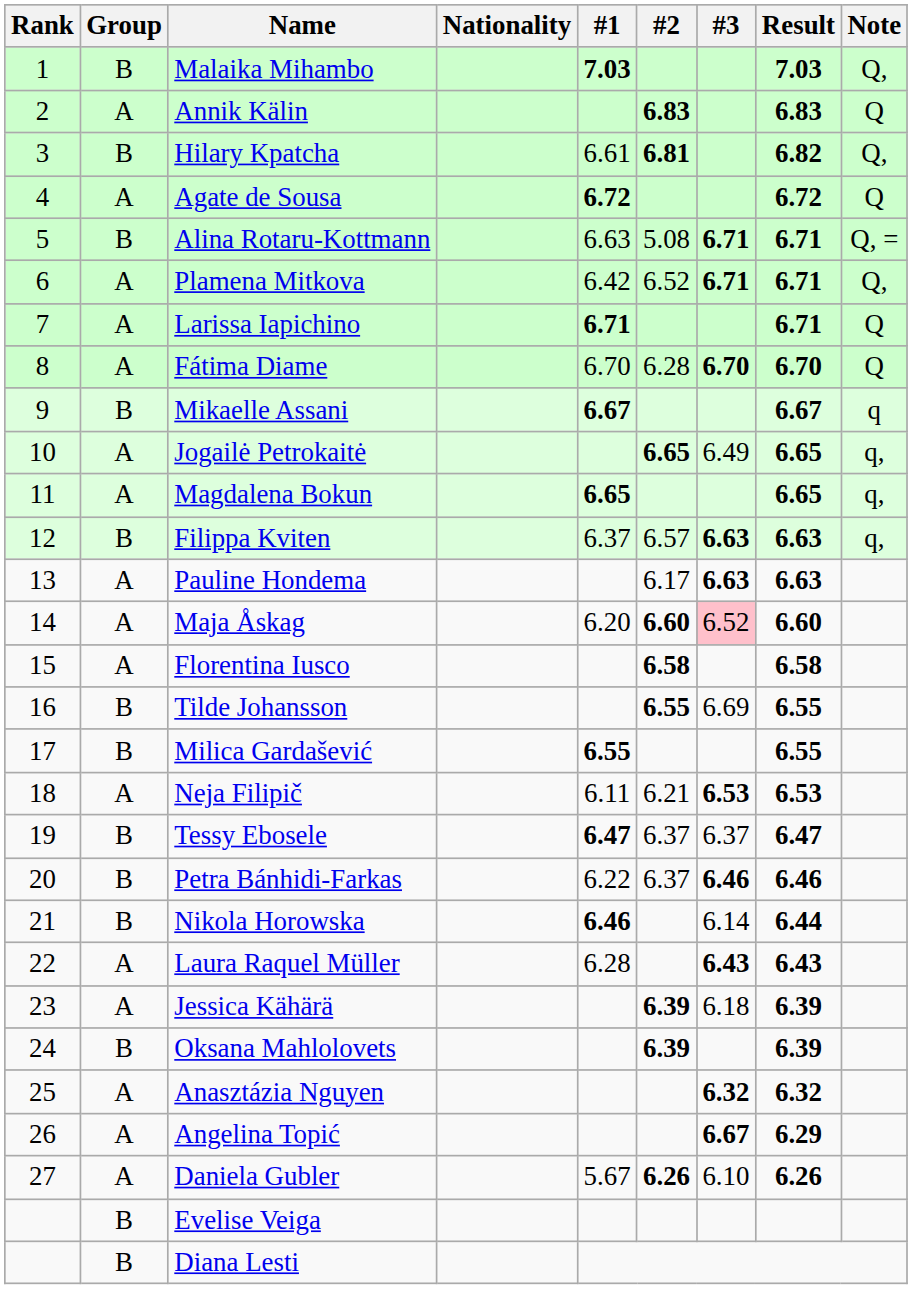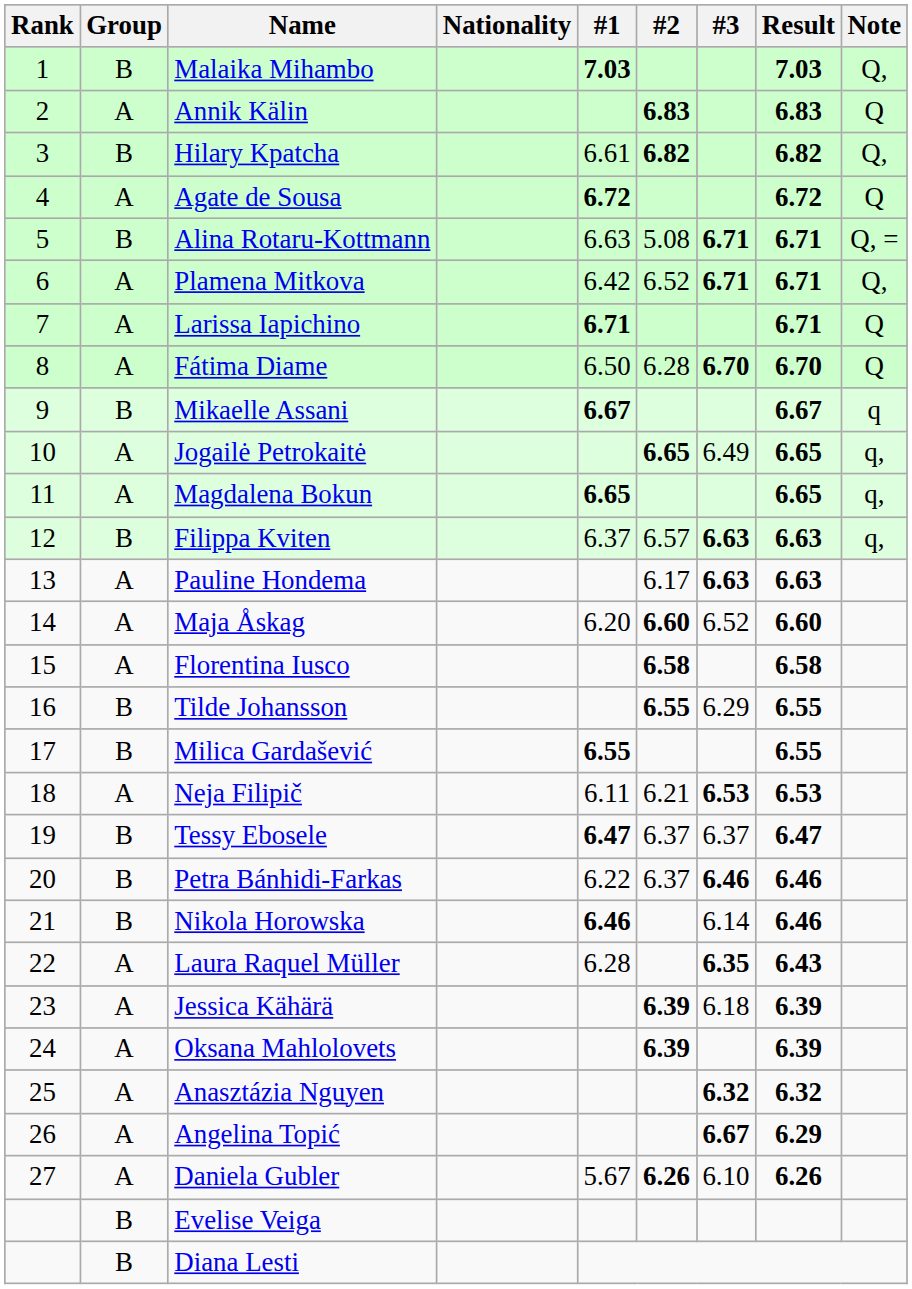 <table class="wikitable sortable" style="text-align:center">
 <tr>
 <th>Rank</th>
 <th>Group</th>
 <th>Name</th>
 <th>Nationality</th>
 <th>#1</th>
 <th>#2</th>
 <th>#3</th>
 <th>Result</th>
 <th>Note</th>
 </tr>
 <tr bgcolor=ccffcc>
 <td>1</td>
 <td>B</td>
 <td align=left><a href='#'>Malaika Mihambo</a></td>
 <td align=left></td>
 <td><strong>7.03</strong></td>
 <td></td>
 <td></td>
 <td><strong>7.03</strong></td>
 <td>Q, </td>
 </tr>
 <tr bgcolor=ccffcc>
 <td>2</td>
 <td>A</td>
 <td align=left><a href='#'>Annik Kälin</a></td>
 <td align=left></td>
 <td></td>
 <td><strong>6.83</strong></td>
 <td></td>
 <td><strong>6.83</strong></td>
 <td>Q</td>
 </tr>
 <tr bgcolor=ccffcc>
 <td>3</td>
 <td>B</td>
 <td align=left><a href='#'>Hilary Kpatcha</a></td>
 <td align=left></td>
 <td>6.61</td>
-<td><strong>6.81</strong></td>
+<td><strong>6.82</strong></td>
 <td></td>
 <td><strong>6.82</strong></td>
 <td>Q, </td>
 </tr>
 <tr bgcolor=ccffcc>
 <td>4</td>
 <td>A</td>
 <td align=left><a href='#'>Agate de Sousa</a></td>
 <td align=left></td>
 <td><strong>6.72</strong></td>
 <td></td>
 <td></td>
 <td><strong>6.72</strong></td>
 <td>Q</td>
 </tr>
 <tr bgcolor=ccffcc>
 <td>5</td>
 <td>B</td>
 <td align=left><a href='#'>Alina Rotaru-Kottmann</a></td>
 <td align=left></td>
 <td>6.63</td>
 <td>5.08</td>
 <td><strong>6.71</strong></td>
 <td><strong>6.71</strong></td>
 <td>Q, =</td>
 </tr>
 <tr bgcolor=ccffcc>
 <td>6</td>
 <td>A</td>
 <td align=left><a href='#'>Plamena Mitkova</a></td>
 <td align=left></td>
 <td>6.42</td>
 <td>6.52</td>
 <td><strong>6.71</strong></td>
 <td><strong>6.71</strong></td>
 <td>Q, </td>
 </tr>
 <tr bgcolor=ccffcc>
 <td>7</td>
 <td>A</td>
 <td align=left><a href='#'>Larissa Iapichino</a></td>
 <td align=left></td>
 <td><strong>6.71</strong></td>
 <td></td>
 <td></td>
 <td><strong>6.71</strong></td>
 <td>Q</td>
 </tr>
 <tr bgcolor=ccffcc>
 <td>8</td>
 <td>A</td>
 <td align=left><a href='#'>Fátima Diame</a></td>
 <td align=left></td>
-<td>6.70</td>
+<td>6.50</td>
 <td>6.28</td>
 <td><strong>6.70</strong></td>
 <td><strong>6.70</strong></td>
 <td>Q</td>
 </tr>
 <tr bgcolor=ddffdd>
 <td>9</td>
 <td>B</td>
 <td align=left><a href='#'>Mikaelle Assani</a></td>
 <td align=left></td>
 <td><strong>6.67</strong></td>
 <td></td>
 <td></td>
 <td><strong>6.67</strong></td>
 <td>q</td>
 </tr>
 <tr bgcolor=ddffdd>
 <td>10</td>
 <td>A</td>
 <td align=left><a href='#'>Jogailė Petrokaitė</a></td>
 <td align=left></td>
 <td></td>
 <td><strong>6.65</strong></td>
 <td>6.49</td>
 <td><strong>6.65</strong></td>
 <td>q, </td>
 </tr>
 <tr bgcolor=ddffdd>
 <td>11</td>
 <td>A</td>
 <td align=left><a href='#'>Magdalena Bokun</a></td>
 <td align=left></td>
 <td><strong>6.65</strong></td>
 <td></td>
 <td></td>
 <td><strong>6.65</strong></td>
 <td>q, </td>
 </tr>
 <tr bgcolor=ddffdd>
 <td>12</td>
 <td>B</td>
 <td align=left><a href='#'>Filippa Kviten</a></td>
 <td align=left></td>
 <td>6.37</td>
 <td>6.57</td>
 <td><strong>6.63</strong></td>
 <td><strong>6.63</strong></td>
 <td>q, </td>
 </tr>
 <tr>
 <td>13</td>
 <td>A</td>
 <td align=left><a href='#'>Pauline Hondema</a></td>
 <td align=left></td>
 <td></td>
 <td>6.17</td>
 <td><strong>6.63</strong></td>
 <td><strong>6.63</strong></td>
 <td></td>
 </tr>
 <tr>
 <td>14</td>
 <td>A</td>
 <td align=left><a href='#'>Maja Åskag</a></td>
 <td align=left></td>
 <td>6.20</td>
 <td><strong>6.60</strong></td>
-<td style="background: pink;">6.52</td>
+<td>6.52</td>
 <td><strong>6.60</strong></td>
 <td></td>
 </tr>
 <tr>
 <td>15</td>
 <td>A</td>
 <td align=left><a href='#'>Florentina Iusco</a></td>
 <td align=left></td>
 <td></td>
 <td><strong>6.58</strong></td>
 <td></td>
 <td><strong>6.58</strong></td>
 <td></td>
 </tr>
 <tr>
 <td>16</td>
 <td>B</td>
 <td align=left><a href='#'>Tilde Johansson</a></td>
 <td align=left></td>
 <td></td>
 <td><strong>6.55</strong></td>
-<td>6.69</td>
+<td>6.29</td>
 <td><strong>6.55</strong></td>
 <td></td>
 </tr>
 <tr>
 <td>17</td>
 <td>B</td>
 <td align=left><a href='#'>Milica Gardašević</a></td>
 <td align=left></td>
 <td><strong>6.55</strong></td>
 <td></td>
 <td></td>
 <td><strong>6.55</strong></td>
 <td></td>
 </tr>
 <tr>
 <td>18</td>
 <td>A</td>
 <td align=left><a href='#'>Neja Filipič</a></td>
 <td align=left></td>
 <td>6.11</td>
 <td>6.21</td>
 <td><strong>6.53</strong></td>
 <td><strong>6.53</strong></td>
 <td></td>
 </tr>
 <tr>
 <td>19</td>
 <td>B</td>
 <td align=left><a href='#'>Tessy Ebosele</a></td>
 <td align=left></td>
 <td><strong>6.47</strong></td>
 <td>6.37</td>
 <td>6.37</td>
 <td><strong>6.47</strong></td>
 <td></td>
 </tr>
 <tr>
 <td>20</td>
 <td>B</td>
 <td align=left><a href='#'>Petra Bánhidi-Farkas</a></td>
 <td align=left></td>
 <td>6.22</td>
 <td>6.37</td>
 <td><strong>6.46</strong></td>
 <td><strong>6.46</strong></td>
 <td></td>
 </tr>
 <tr>
 <td>21</td>
 <td>B</td>
 <td align=left><a href='#'>Nikola Horowska</a></td>
 <td align=left></td>
 <td><strong>6.46</strong></td>
 <td></td>
 <td>6.14</td>
-<td><strong>6.44</strong></td>
+<td><strong>6.46</strong></td>
 <td></td>
 </tr>
 <tr>
 <td>22</td>
 <td>A</td>
 <td align=left><a href='#'>Laura Raquel Müller</a></td>
 <td align=left></td>
 <td>6.28</td>
 <td></td>
-<td><strong>6.43</strong></td>
+<td><strong>6.35</strong></td>
 <td><strong>6.43</strong></td>
 <td></td>
 </tr>
 <tr>
 <td>23</td>
 <td>A</td>
 <td align=left><a href='#'>Jessica Kähärä</a></td>
 <td align=left></td>
 <td></td>
 <td><strong>6.39</strong></td>
 <td>6.18</td>
 <td><strong>6.39</strong></td>
 <td></td>
 </tr>
 <tr>
 <td>24</td>
-<td>B</td>
+<td>A</td>
 <td align=left><a href='#'>Oksana Mahlolovets</a></td>
 <td align=left></td>
 <td></td>
 <td><strong>6.39</strong></td>
 <td></td>
 <td><strong>6.39</strong></td>
 <td></td>
 </tr>
 <tr>
 <td>25</td>
 <td>A</td>
 <td align=left><a href='#'>Anasztázia Nguyen</a></td>
 <td align=left></td>
 <td></td>
 <td></td>
 <td><strong>6.32</strong></td>
 <td><strong>6.32</strong></td>
 <td></td>
 </tr>
 <tr>
 <td>26</td>
 <td>A</td>
 <td align=left><a href='#'>Angelina Topić</a></td>
 <td align=left></td>
 <td></td>
 <td></td>
 <td><strong>6.67</strong></td>
 <td><strong>6.29</strong></td>
 <td></td>
 </tr>
 <tr>
 <td>27</td>
 <td>A</td>
 <td align=left><a href='#'>Daniela Gubler</a></td>
 <td align=left></td>
 <td>5.67</td>
 <td><strong>6.26</strong></td>
 <td>6.10</td>
 <td><strong>6.26</strong></td>
 <td></td>
 </tr>
 <tr>
 <td></td>
 <td>B</td>
 <td align=left><a href='#'>Evelise Veiga</a></td>
 <td align=left></td>
 <td></td>
 <td></td>
 <td></td>
 <td><strong></strong></td>
 <td></td>
 </tr>
 <tr>
 <td></td>
 <td>B</td>
 <td align=left><a href='#'>Diana Lesti</a></td>
 <td align=left></td>
 <td colspan=5></td>
 </tr>
 </table>
